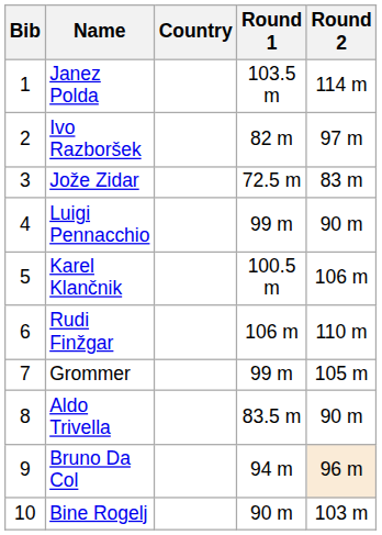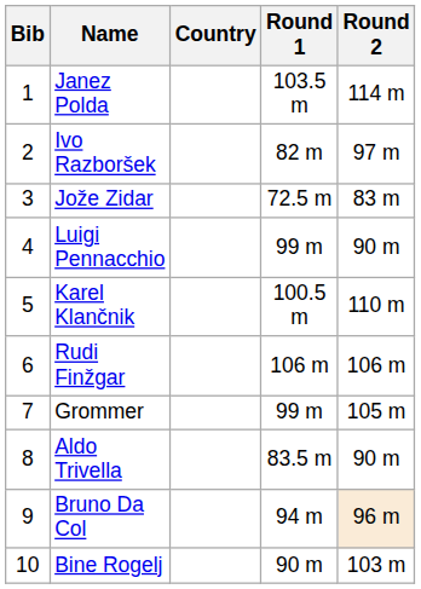 <table class="wikitable sortable" style="background:#fff; font-size:86%; width:28%; line-height:16px; border:grey solid 1px; border-collapse:collapse;">
 <tr>
 <th width="30">Bib</th>
 <th width="120">Name</th>
 <th width="115">Country</th>
 <th width="50">Round 1</th>
 <th width="50">Round 2</th>
 </tr>
 <tr>
 <td align=center>1</td>
 <td><a href='#'>Janez Polda</a></td>
 <td></td>
 <td align=center>103.5 m</td>
 <td align=center>114 m</td>
 </tr>
 <tr>
 <td align=center>2</td>
 <td><a href='#'>Ivo Razboršek</a></td>
 <td></td>
 <td align=center>82 m</td>
 <td align=center>97 m</td>
 </tr>
 <tr>
 <td align=center>3</td>
 <td><a href='#'>Jože Zidar</a></td>
 <td></td>
 <td align=center>72.5 m</td>
 <td align=center>83 m</td>
 </tr>
 <tr>
 <td align=center>4</td>
 <td><a href='#'>Luigi Pennacchio</a></td>
 <td></td>
 <td align=center>99 m</td>
 <td align=center>90 m</td>
 </tr>
 <tr>
 <td align=center>5</td>
 <td><a href='#'>Karel Klančnik</a></td>
 <td></td>
 <td align=center>100.5 m</td>
-<td align=center>106 m</td>
+<td align=center>110 m</td>
 </tr>
 <tr>
 <td align=center>6</td>
 <td><a href='#'>Rudi Finžgar</a></td>
 <td></td>
 <td align=center>106 m</td>
-<td align=center>110 m</td>
+<td align=center>106 m</td>
 </tr>
 <tr>
 <td align=center>7</td>
 <td>Grommer</td>
 <td></td>
 <td align=center>99 m</td>
 <td align=center>105 m</td>
 </tr>
 <tr>
 <td align=center>8</td>
 <td><a href='#'>Aldo Trivella</a></td>
 <td></td>
 <td align=center>83.5 m</td>
 <td align=center>90 m</td>
 </tr>
 <tr>
 <td align=center>9</td>
 <td><a href='#'>Bruno Da Col</a></td>
 <td></td>
 <td align=center>94 m</td>
 <td align=center bgcolor=#FAEBD7>96 m</td>
 </tr>
 <tr>
 <td align=center>10</td>
 <td><a href='#'>Bine Rogelj</a></td>
 <td></td>
 <td align=center>90 m</td>
 <td align=center>103 m</td>
 </tr>
 </table>
